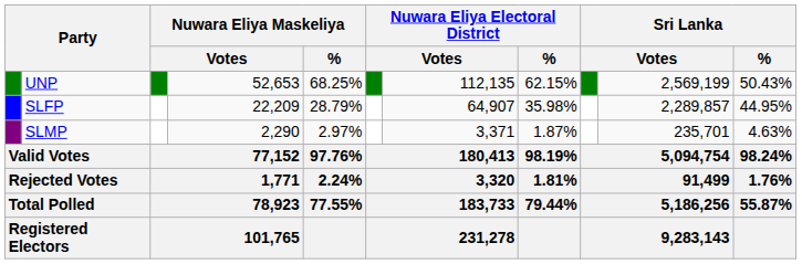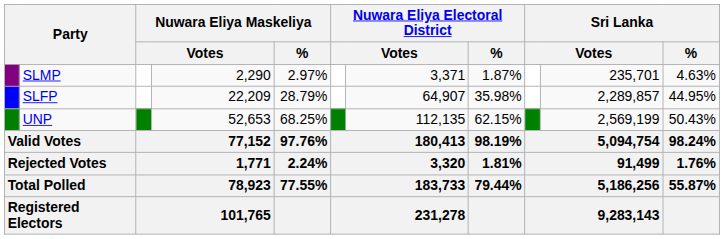 <table class="wikitable">
 <tr>
 <th colspan="2" width="144px"rowspan="2">Party</th>
 <th colspan="3" width="216px">Nuwara Eliya Maskeliya</th>
 <th colspan="3" width="216px"><a href='#'>Nuwara Eliya Electoral District</a></th>
 <th colspan="3" width="216px">Sri Lanka</th>
 </tr>
 <tr>
 <th colspan="2" width="144px">Votes</th>
 <th>%</th>
 <th colspan="2" width="144px">Votes</th>
 <th>%</th>
 <th colspan="2" width="144px">Votes</th>
 <th>%</th>
 </tr>
 <tr>
-<td style="background-color:green;" width="10px"></td>
-<td style="text-align:left;"><a href='#'>UNP</a></td>
-<td style="background-color:green;" width="10px"></td>
-<td style="text-align:right;">52,653</td>
-<td style="text-align:right;">68.25%</td>
-<td style="background-color:green;" width="10px"></td>
-<td style="text-align:right;">112,135</td>
-<td style="text-align:right;">62.15%</td>
-<td style="background-color:green;" width="10px"></td>
-<td style="text-align:right;">2,569,199</td>
-<td style="text-align:right;">50.43%</td>
+<td style="background-color:purple;" width="10px"></td>
+<td style="text-align:left;"><a href='#'>SLMP</a></td>
+<td style="background-color:white;" width="10px"></td>
+<td style="text-align:right;">2,290</td>
+<td style="text-align:right;">2.97%</td>
+<td style="background-color:white;" width="10px"></td>
+<td style="text-align:right;">3,371</td>
+<td style="text-align:right;">1.87%</td>
+<td style="background-color:white;" width="10px"></td>
+<td style="text-align:right;">235,701</td>
+<td style="text-align:right;">4.63%</td>
 </tr>
 <tr>
 <td style="background-color:blue;" width="10px"></td>
 <td style="text-align:left;"><a href='#'>SLFP</a></td>
 <td style="background-color:white;" width="10px"></td>
 <td style="text-align:right;">22,209</td>
 <td style="text-align:right;">28.79%</td>
 <td style="background-color:white;" width="10px"></td>
 <td style="text-align:right;">64,907</td>
 <td style="text-align:right;">35.98%</td>
 <td style="background-color:white;" width="10px"></td>
 <td style="text-align:right;">2,289,857</td>
 <td style="text-align:right;">44.95%</td>
 </tr>
 <tr>
-<td style="background-color:purple;" width="10px"></td>
-<td style="text-align:left;"><a href='#'>SLMP</a></td>
-<td style="background-color:white;" width="10px"></td>
-<td style="text-align:right;">2,290</td>
-<td style="text-align:right;">2.97%</td>
-<td style="background-color:white;" width="10px"></td>
-<td style="text-align:right;">3,371</td>
-<td style="text-align:right;">1.87%</td>
-<td style="background-color:white;" width="10px"></td>
-<td style="text-align:right;">235,701</td>
-<td style="text-align:right;">4.63%</td>
+<td style="background-color:green;" width="10px"></td>
+<td style="text-align:left;"><a href='#'>UNP</a></td>
+<td style="background-color:green;" width="10px"></td>
+<td style="text-align:right;">52,653</td>
+<td style="text-align:right;">68.25%</td>
+<td style="background-color:green;" width="10px"></td>
+<td style="text-align:right;">112,135</td>
+<td style="text-align:right;">62.15%</td>
+<td style="background-color:green;" width="10px"></td>
+<td style="text-align:right;">2,569,199</td>
+<td style="text-align:right;">50.43%</td>
 </tr>
 <tr>
 <th colspan="2" width="144px"style="text-align:left;">Valid Votes</th>
 <th style="text-align:right;"colspan="2" width="144px">77,152</th>
 <th style="text-align:right;">97.76%</th>
 <th style="text-align:right;"colspan="2" width="144px">180,413</th>
 <th style="text-align:right;">98.19%</th>
 <th style="text-align:right;"colspan="2" width="144px">5,094,754</th>
 <th style="text-align:right;">98.24%</th>
 </tr>
 <tr>
 <th colspan="2" width="144px"style="text-align:left;">Rejected Votes</th>
 <th style="text-align:right;"colspan="2" width="144px">1,771</th>
 <th style="text-align:right;">2.24%</th>
 <th style="text-align:right;"colspan="2" width="144px">3,320</th>
 <th style="text-align:right;">1.81%</th>
 <th style="text-align:right;"colspan="2" width="144px">91,499</th>
 <th style="text-align:right;">1.76%</th>
 </tr>
 <tr>
 <th colspan="2" width="144px"style="text-align:left;">Total Polled</th>
 <th style="text-align:right;"colspan="2" width="144px">78,923</th>
 <th style="text-align:right;">77.55%</th>
 <th style="text-align:right;"colspan="2" width="144px">183,733</th>
 <th style="text-align:right;">79.44%</th>
 <th style="text-align:right;"colspan="2" width="144px">5,186,256</th>
 <th style="text-align:right;">55.87%</th>
 </tr>
 <tr>
 <th colspan="2" width="144px"style="text-align:left;">Registered Electors</th>
 <th style="text-align:right;"colspan="2" width="144px">101,765</th>
 <th></th>
 <th style="text-align:right;"colspan="2" width="144px">231,278</th>
 <th></th>
 <th style="text-align:right;"colspan="2" width="144px">9,283,143</th>
 <th></th>
 </tr>
 </table>
